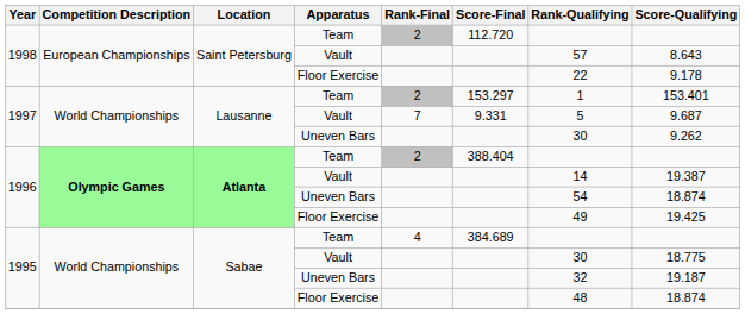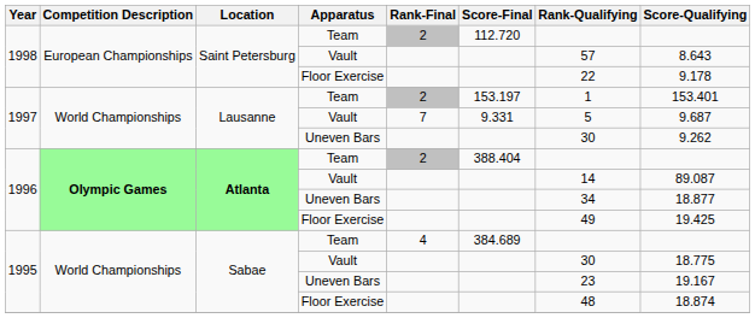 <table class="wikitable" style="text-align:center">
 <tr>
 <th>Year</th>
 <th>Competition Description</th>
 <th>Location</th>
 <th>Apparatus</th>
 <th>Rank-Final</th>
 <th>Score-Final</th>
 <th>Rank-Qualifying</th>
 <th>Score-Qualifying</th>
 </tr>
 <tr>
 <td rowspan=3>1998</td>
 <td rowspan=3>European Championships</td>
 <td rowspan=3>Saint Petersburg</td>
 <td>Team</td>
 <td bgcolor=silver>2</td>
 <td>112.720</td>
 <td></td>
 <td></td>
 </tr>
 <tr>
 <td>Vault</td>
 <td></td>
 <td></td>
 <td>57</td>
 <td>8.643</td>
 </tr>
 <tr>
 <td>Floor Exercise</td>
 <td></td>
 <td></td>
 <td>22</td>
 <td>9.178</td>
 </tr>
 <tr>
 <td rowspan=3>1997</td>
 <td rowspan=3>World Championships</td>
 <td rowspan=3>Lausanne</td>
 <td>Team</td>
 <td bgcolor=silver>2</td>
-<td>153.297</td>
+<td>153.197</td>
 <td>1</td>
 <td>153.401</td>
 </tr>
 <tr>
 <td>Vault</td>
 <td>7</td>
 <td>9.331</td>
 <td>5</td>
 <td>9.687</td>
 </tr>
 <tr>
 <td>Uneven Bars</td>
 <td></td>
 <td></td>
 <td>30</td>
 <td>9.262</td>
 </tr>
 <tr>
 <td rowspan=4>1996</td>
 <td bgcolor=98FB98 rowspan=4><strong>Olympic Games</strong></td>
 <td bgcolor=98FB98 rowspan=4><strong>Atlanta</strong></td>
 <td>Team</td>
 <td bgcolor=silver>2</td>
 <td>388.404</td>
 <td></td>
 <td></td>
 </tr>
 <tr>
 <td>Vault</td>
 <td></td>
 <td></td>
 <td>14</td>
-<td>19.387</td>
+<td>89.087</td>
 </tr>
 <tr>
 <td>Uneven Bars</td>
 <td></td>
 <td></td>
-<td>54</td>
-<td>18.874</td>
+<td>34</td>
+<td>18.877</td>
 </tr>
 <tr>
 <td>Floor Exercise</td>
 <td></td>
 <td></td>
 <td>49</td>
 <td>19.425</td>
 </tr>
 <tr>
 <td rowspan=4>1995</td>
 <td rowspan=4>World Championships</td>
 <td rowspan=4>Sabae</td>
 <td>Team</td>
 <td>4</td>
 <td>384.689</td>
 <td></td>
 <td></td>
 </tr>
 <tr>
 <td>Vault</td>
 <td></td>
 <td></td>
 <td>30</td>
 <td>18.775</td>
 </tr>
 <tr>
 <td>Uneven Bars</td>
 <td></td>
 <td></td>
-<td>32</td>
-<td>19.187</td>
+<td>23</td>
+<td>19.167</td>
 </tr>
 <tr>
 <td>Floor Exercise</td>
 <td></td>
 <td></td>
 <td>48</td>
 <td>18.874</td>
 </tr>
 <tr>
 </tr>
 </table>
